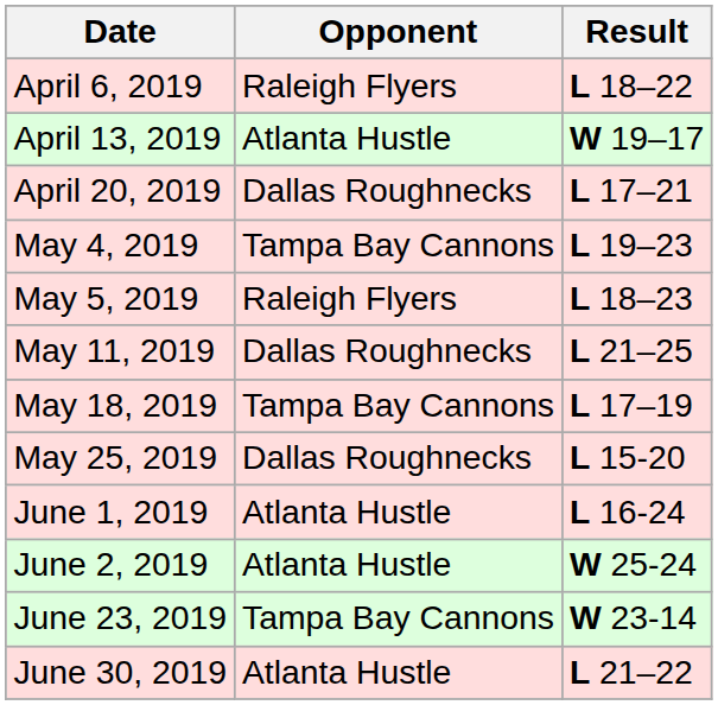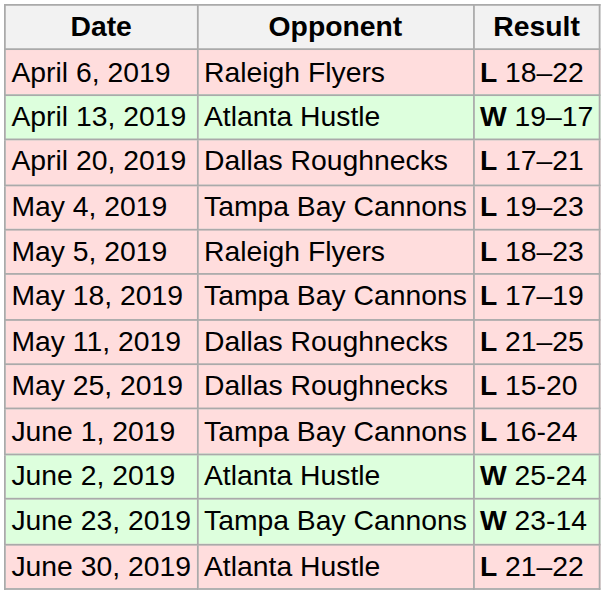 <table class="wikitable">
 <tr>
 <th>Date</th>
 <th>Opponent</th>
 <th>Result</th>
 </tr>
 <tr style="background: #ffdddd">
 <td>April 6, 2019</td>
 <td>Raleigh Flyers</td>
 <td><strong>L</strong> 18–22</td>
 </tr>
 <tr style="background: #ddffdd">
 <td>April 13, 2019</td>
 <td>Atlanta Hustle</td>
 <td><strong>W</strong> 19–17</td>
 </tr>
 <tr style="background: #ffdddd">
 <td>April 20, 2019</td>
 <td>Dallas Roughnecks</td>
 <td><strong>L</strong> 17–21</td>
 </tr>
 <tr style="background: #ffdddd">
 <td>May 4, 2019</td>
 <td>Tampa Bay Cannons</td>
 <td><strong>L</strong> 19–23</td>
 </tr>
 <tr style="background: #ffdddd">
 <td>May 5, 2019</td>
 <td>Raleigh Flyers</td>
 <td><strong>L</strong> 18–23</td>
 </tr>
 <tr style="background: #ffdddd">
+<td>May 18, 2019</td>
+<td>Tampa Bay Cannons</td>
+<td><strong>L</strong> 17–19</td>
+</tr>
+<tr style="background: #ffdddd">
 <td>May 11, 2019</td>
 <td>Dallas Roughnecks</td>
 <td><strong>L</strong> 21–25</td>
-</tr>
-<tr style="background: #ffdddd">
-<td>May 18, 2019</td>
-<td>Tampa Bay Cannons</td>
-<td><strong>L</strong> 17–19</td>
 </tr>
 <tr style="background: #ffdddd">
 <td>May 25, 2019</td>
 <td>Dallas Roughnecks</td>
 <td><strong>L</strong> 15-20</td>
 </tr>
 <tr style="background: #ffdddd">
 <td>June 1, 2019</td>
-<td>Atlanta Hustle</td>
+<td>Tampa Bay Cannons</td>
 <td><strong>L</strong> 16-24</td>
 </tr>
 <tr style="background: #ddffdd">
 <td>June 2, 2019</td>
 <td>Atlanta Hustle</td>
 <td><strong>W</strong> 25-24</td>
 </tr>
 <tr style="background: #ddffdd">
 <td>June 23, 2019</td>
 <td>Tampa Bay Cannons</td>
 <td><strong>W</strong> 23-14</td>
 </tr>
 <tr style="background: #ffdddd">
 <td>June 30, 2019</td>
 <td>Atlanta Hustle</td>
 <td><strong>L</strong> 21–22</td>
 </tr>
 </table>
